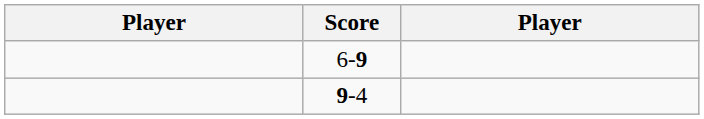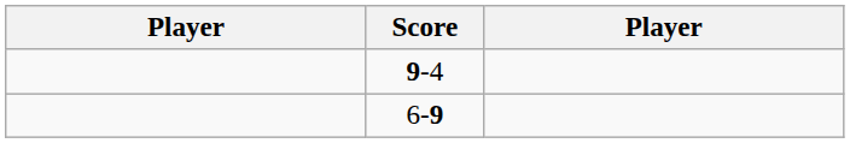 <table class="wikitable ">
 <tr>
 <th width=200>Player</th>
 <th width=60>Score</th>
 <th width=200>Player</th>
 </tr>
 <tr>
+<td><strong></strong></td>
+<td align="center"><strong>9</strong>-4</td>
+<td {{nowrap></td>
+</tr>
+<tr>
 <td></td>
 <td align="center">6-<strong>9</strong></td>
 <td><strong></strong></td>
 </tr>
-<tr>
-<td><strong></strong></td>
-<td align="center"><strong>9</strong>-4</td>
-<td {{nowrap></td>
-</tr>
 </table>
